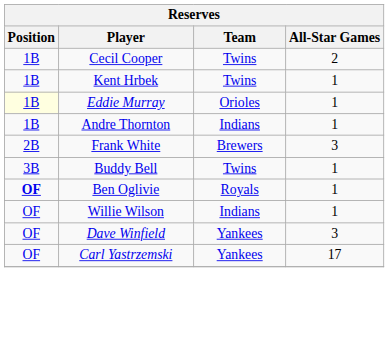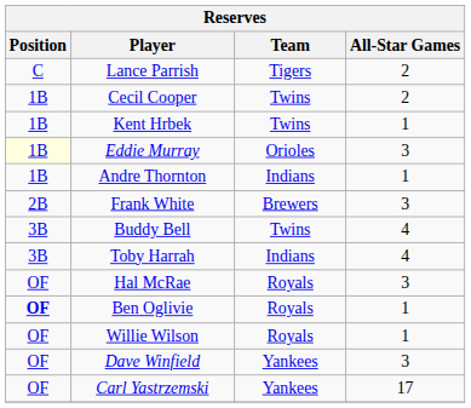 <table class="wikitable" style="font-size: 100%; text-align:center;">
 <tr>
 <th colspan="4">Reserves</th>
 </tr>
 <tr>
 <th>Position</th>
 <th width="150">Player</th>
 <th width="100">Team</th>
 <th>All-Star Games</th>
+</tr>
+<tr>
+<td><a href='#'>C</a></td>
+<td><a href='#'>Lance Parrish</a></td>
+<td><a href='#'>Tigers</a></td>
+<td>2</td>
 </tr>
 <tr>
 <td><a href='#'>1B</a></td>
 <td><a href='#'>Cecil Cooper</a></td>
 <td><a href='#'>Twins</a></td>
 <td>2</td>
 </tr>
 <tr>
 <td><a href='#'>1B</a></td>
 <td><a href='#'>Kent Hrbek</a></td>
 <td><a href='#'>Twins</a></td>
 <td>1</td>
 </tr>
 <tr>
 <td style="background: lightyellow;"><a href='#'>1B</a></td>
 <td><em><a href='#'>Eddie Murray</a></em></td>
 <td><a href='#'>Orioles</a></td>
-<td>1</td>
+<td>3</td>
 </tr>
 <tr>
 <td><a href='#'>1B</a></td>
 <td><a href='#'>Andre Thornton</a></td>
 <td><a href='#'>Indians</a></td>
 <td>1</td>
 </tr>
 <tr>
 <td><a href='#'>2B</a></td>
 <td><a href='#'>Frank White</a></td>
 <td><a href='#'>Brewers</a></td>
 <td>3</td>
 </tr>
 <tr>
 <td><a href='#'>3B</a></td>
 <td><a href='#'>Buddy Bell</a></td>
 <td><a href='#'>Twins</a></td>
-<td>1</td>
+<td>4</td>
+</tr>
+<tr>
+<td><a href='#'>3B</a></td>
+<td><a href='#'>Toby Harrah</a></td>
+<td><a href='#'>Indians</a></td>
+<td>4</td>
+</tr>
+<tr>
+<td><a href='#'>OF</a></td>
+<td><a href='#'>Hal McRae</a></td>
+<td><a href='#'>Royals</a></td>
+<td>3</td>
 </tr>
 <tr>
 <td><strong><a href='#'>OF</a></strong></td>
 <td><a href='#'>Ben Oglivie</a></td>
 <td><a href='#'>Royals</a></td>
 <td>1</td>
 </tr>
 <tr>
 <td><a href='#'>OF</a></td>
 <td><a href='#'>Willie Wilson</a></td>
-<td><a href='#'>Indians</a></td>
+<td><a href='#'>Royals</a></td>
 <td>1</td>
 </tr>
 <tr>
 <td><a href='#'>OF</a></td>
 <td><em><a href='#'>Dave Winfield</a></em></td>
 <td><a href='#'>Yankees</a></td>
 <td>3</td>
 </tr>
 <tr>
 <td><a href='#'>OF</a></td>
 <td><em><a href='#'>Carl Yastrzemski</a></em></td>
 <td><a href='#'>Yankees</a></td>
 <td>17</td>
 </tr>
 <tr>
 </tr>
 </table>
